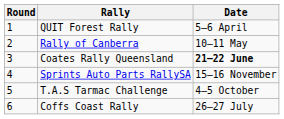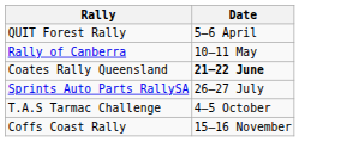 <table class="wikitable" border="1">
 <tr>
-<th>Round</th>
 <th>Rally</th>
 <th>Date</th>
 </tr>
 <tr>
-<td>1</td>
 <td>QUIT Forest Rally</td>
 <td>5–6 April</td>
 </tr>
 <tr>
-<td>2</td>
 <td><a href='#'>Rally of Canberra</a></td>
 <td>10–11 May</td>
 </tr>
 <tr>
-<td>3</td>
 <td>Coates Rally Queensland</td>
 <td><strong>21–22 June</strong></td>
 </tr>
 <tr>
-<td>4</td>
 <td><a href='#'>Sprints Auto Parts RallySA</a></td>
-<td>15–16 November</td>
+<td>26–27 July</td>
 </tr>
 <tr>
-<td>5</td>
 <td>T.A.S Tarmac Challenge</td>
 <td>4–5 October</td>
 </tr>
 <tr>
-<td>6</td>
 <td>Coffs Coast Rally</td>
-<td>26–27 July</td>
+<td>15–16 November</td>
 </tr>
 </table>
